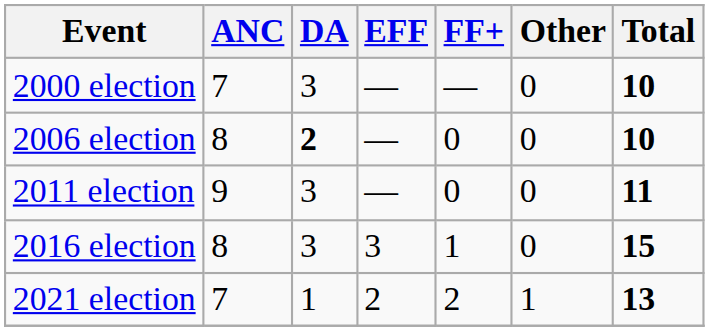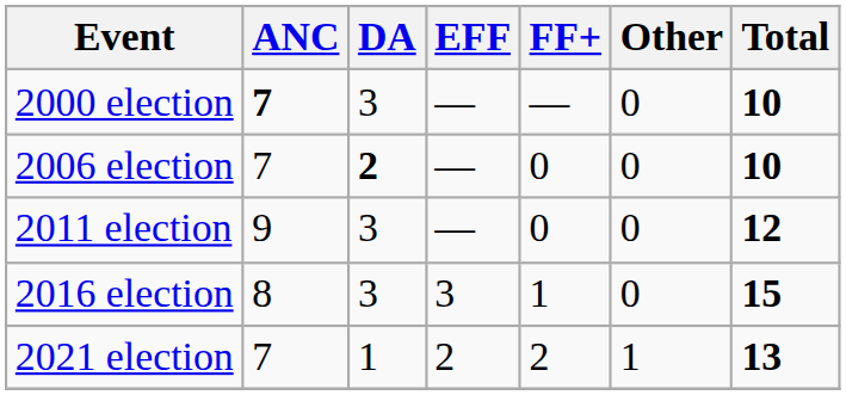 <table class="wikitable">
 <tr>
 <th>Event</th>
 <th><a href='#'>ANC</a></th>
 <th><a href='#'>DA</a></th>
 <th><a href='#'>EFF</a></th>
 <th><a href='#'>FF+</a></th>
 <th>Other</th>
 <th>Total</th>
 </tr>
 <tr>
 <td><a href='#'>2000 election</a></td>
-<td>7</td>
+<td><strong>7</strong></td>
 <td>3</td>
 <td>—</td>
 <td>—</td>
 <td>0</td>
 <td><strong>10</strong></td>
 </tr>
 <tr>
 <td><a href='#'>2006 election</a></td>
-<td>8</td>
+<td>7</td>
 <td><strong>2</strong></td>
 <td>—</td>
 <td>0</td>
 <td>0</td>
 <td><strong>10</strong></td>
 </tr>
 <tr>
 <td><a href='#'>2011 election</a></td>
 <td>9</td>
 <td>3</td>
 <td>—</td>
 <td>0</td>
 <td>0</td>
-<td><strong>11</strong></td>
+<td><strong>12</strong></td>
 </tr>
 <tr>
 <td><a href='#'>2016 election</a></td>
 <td>8</td>
 <td>3</td>
 <td>3</td>
 <td>1</td>
 <td>0</td>
 <td><strong>15</strong></td>
 </tr>
 <tr>
 <td><a href='#'>2021 election</a></td>
 <td>7</td>
 <td>1</td>
 <td>2</td>
 <td>2</td>
 <td>1</td>
 <td><strong>13</strong></td>
 </tr>
 <tr>
 </tr>
 </table>
